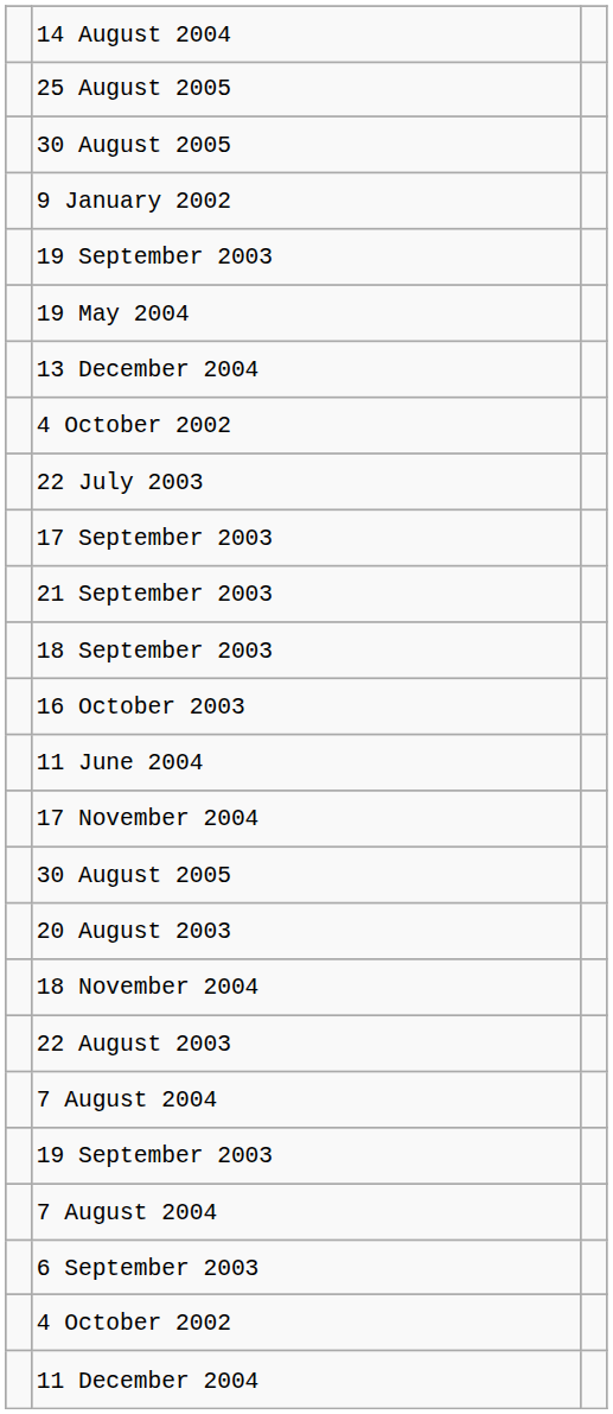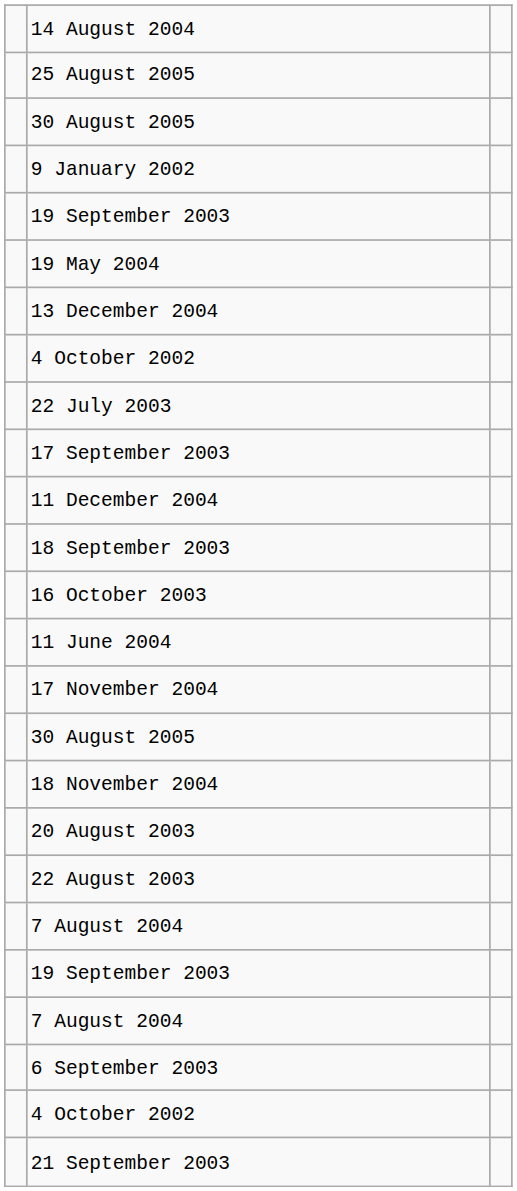 <table class="wikitable" style="font-size: 89%; float: left; width: 26em; margin-right: 1em; height: 700px">
 <tr>
 <td></td>
 <td>14 August 2004</td>
 <td></td>
 </tr>
 <tr>
 <td></td>
 <td>25 August 2005</td>
 <td></td>
 </tr>
 <tr>
 <td></td>
 <td>30 August 2005</td>
 <td></td>
 </tr>
 <tr>
 <td></td>
 <td>9 January 2002</td>
 <td></td>
 </tr>
 <tr>
 <td></td>
 <td>19 September 2003</td>
 <td></td>
 </tr>
 <tr>
 <td></td>
 <td>19 May 2004</td>
 <td></td>
 </tr>
 <tr>
 <td></td>
 <td>13 December 2004</td>
 <td></td>
 </tr>
 <tr>
 <td></td>
 <td>4 October 2002</td>
 <td></td>
 </tr>
 <tr>
 <td></td>
 <td>22 July 2003</td>
 <td></td>
 </tr>
 <tr>
 <td></td>
 <td>17 September 2003</td>
 <td></td>
 </tr>
 <tr>
 <td></td>
-<td>21 September 2003</td>
+<td>11 December 2004</td>
 <td></td>
 </tr>
 <tr>
 <td></td>
 <td>18 September 2003</td>
 <td></td>
 </tr>
 <tr>
 <td></td>
 <td>16 October 2003</td>
 <td></td>
 </tr>
 <tr>
 <td></td>
 <td>11 June 2004</td>
 <td></td>
 </tr>
 <tr>
 <td></td>
 <td>17 November 2004</td>
 <td></td>
 </tr>
 <tr>
 <td></td>
 <td>30 August 2005</td>
 <td></td>
 </tr>
 <tr>
 <td></td>
-<td>20 August 2003</td>
+<td>18 November 2004</td>
 <td></td>
 </tr>
 <tr>
 <td></td>
-<td>18 November 2004</td>
+<td>20 August 2003</td>
 <td></td>
 </tr>
 <tr>
 <td></td>
 <td>22 August 2003</td>
 <td></td>
 </tr>
 <tr>
 <td></td>
 <td>7 August 2004</td>
 <td></td>
 </tr>
 <tr>
 <td></td>
 <td>19 September 2003</td>
 <td></td>
 </tr>
 <tr>
 <td></td>
 <td>7 August 2004</td>
 <td></td>
 </tr>
 <tr>
 <td></td>
 <td>6 September 2003</td>
 <td></td>
 </tr>
 <tr>
 <td></td>
 <td>4 October 2002</td>
 <td></td>
 </tr>
 <tr>
 <td></td>
-<td>11 December 2004</td>
+<td>21 September 2003</td>
 <td></td>
 </tr>
 </table>
